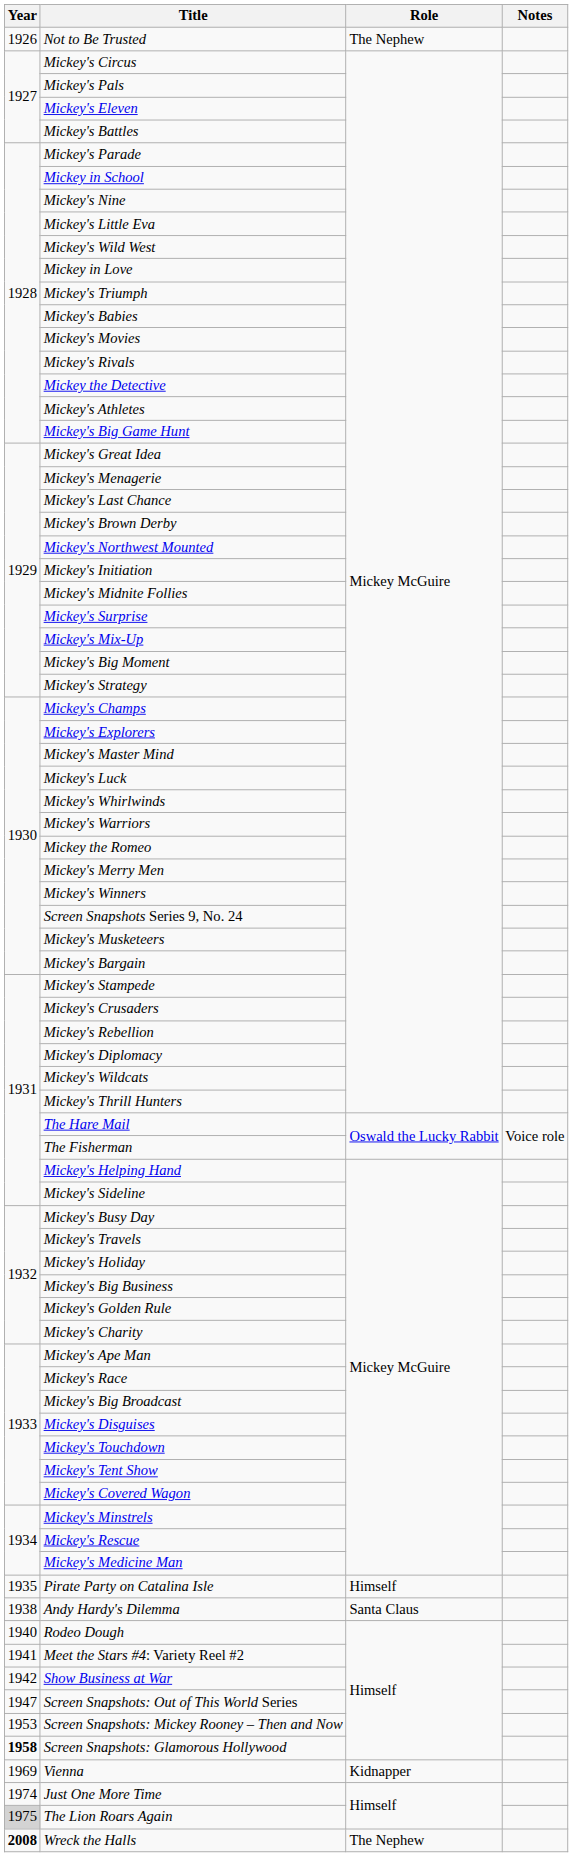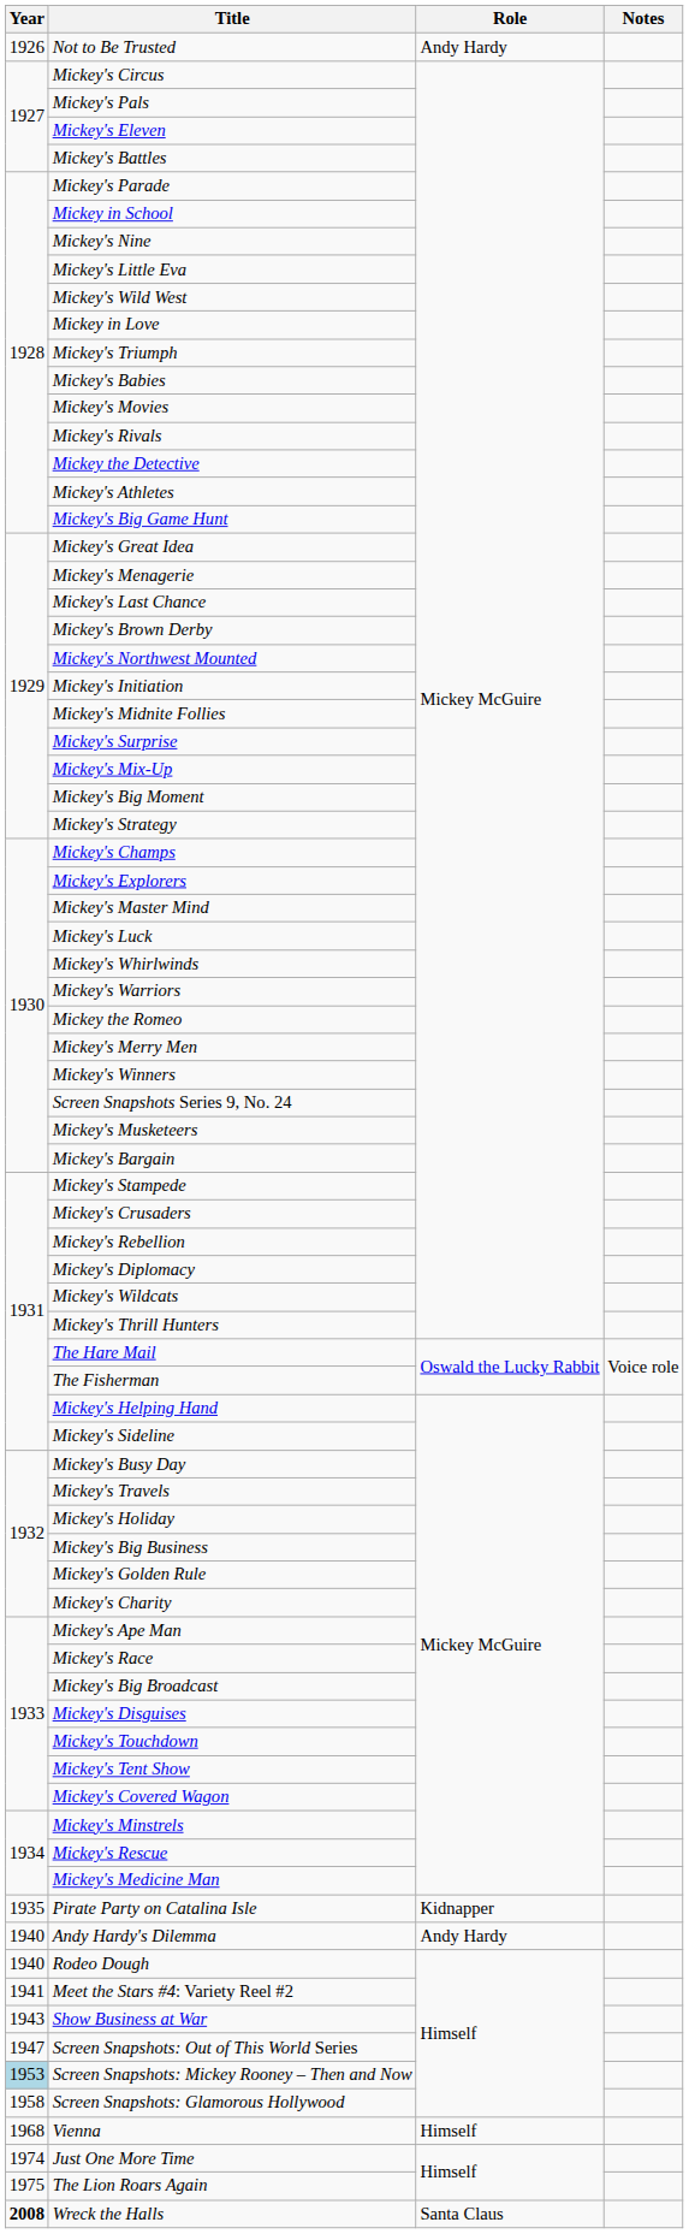 <table class="wikitable sortable">
 <tr>
 <th>Year</th>
 <th>Title</th>
 <th>Role</th>
 <th class="unsortable">Notes</th>
 </tr>
 <tr>
 <td>1926</td>
 <td><em>Not to Be Trusted</em></td>
-<td>The Nephew</td>
+<td>Andy Hardy</td>
 <td></td>
 </tr>
 <tr>
 <td rowspan="4">1927</td>
 <td><em>Mickey's Circus</em></td>
 <td rowspan="46">Mickey McGuire</td>
 <td></td>
 </tr>
 <tr>
 <td><em>Mickey's Pals</em></td>
 <td></td>
 </tr>
 <tr>
 <td><em><a href='#'>Mickey's Eleven</a></em></td>
 <td></td>
 </tr>
 <tr>
 <td><em>Mickey's Battles</em></td>
 <td></td>
 </tr>
 <tr>
 <td rowspan="13">1928</td>
 <td><em>Mickey's Parade</em></td>
 <td></td>
 </tr>
 <tr>
 <td><em><a href='#'>Mickey in School</a></em></td>
 <td></td>
 </tr>
 <tr>
 <td><em>Mickey's Nine</em></td>
 <td></td>
 </tr>
 <tr>
 <td><em>Mickey's Little Eva</em></td>
 <td></td>
 </tr>
 <tr>
 <td><em>Mickey's Wild West</em></td>
 <td></td>
 </tr>
 <tr>
 <td><em>Mickey in Love</em></td>
 <td></td>
 </tr>
 <tr>
 <td><em>Mickey's Triumph</em></td>
 <td></td>
 </tr>
 <tr>
 <td><em>Mickey's Babies</em></td>
 <td></td>
 </tr>
 <tr>
 <td><em>Mickey's Movies</em></td>
 <td></td>
 </tr>
 <tr>
 <td><em>Mickey's Rivals</em></td>
 <td></td>
 </tr>
 <tr>
 <td><em><a href='#'>Mickey the Detective</a></em></td>
 <td></td>
 </tr>
 <tr>
 <td><em>Mickey's Athletes</em></td>
 <td></td>
 </tr>
 <tr>
 <td><em><a href='#'>Mickey's Big Game Hunt</a></em></td>
 <td></td>
 </tr>
 <tr>
 <td rowspan="11">1929</td>
 <td><em>Mickey's Great Idea</em></td>
 <td></td>
 </tr>
 <tr>
 <td><em>Mickey's Menagerie</em></td>
 <td></td>
 </tr>
 <tr>
 <td><em>Mickey's Last Chance</em></td>
 <td></td>
 </tr>
 <tr>
 <td><em>Mickey's Brown Derby</em></td>
 <td></td>
 </tr>
 <tr>
 <td><em><a href='#'>Mickey's Northwest Mounted</a></em></td>
 <td></td>
 </tr>
 <tr>
 <td><em>Mickey's Initiation</em></td>
 <td></td>
 </tr>
 <tr>
 <td><em>Mickey's Midnite Follies</em></td>
 <td></td>
 </tr>
 <tr>
 <td><em><a href='#'>Mickey's Surprise</a></em></td>
 <td></td>
 </tr>
 <tr>
 <td><em><a href='#'>Mickey's Mix-Up</a></em></td>
 <td></td>
 </tr>
 <tr>
 <td><em>Mickey's Big Moment</em></td>
 <td></td>
 </tr>
 <tr>
 <td><em>Mickey's Strategy</em></td>
 <td></td>
 </tr>
 <tr>
 <td rowspan="12">1930</td>
 <td><em><a href='#'>Mickey's Champs</a></em></td>
 <td></td>
 </tr>
 <tr>
 <td><em><a href='#'>Mickey's Explorers</a></em></td>
 <td></td>
 </tr>
 <tr>
 <td><em>Mickey's Master Mind</em></td>
 <td></td>
 </tr>
 <tr>
 <td><em>Mickey's Luck</em></td>
 <td></td>
 </tr>
 <tr>
 <td><em>Mickey's Whirlwinds</em></td>
 <td></td>
 </tr>
 <tr>
 <td><em>Mickey's Warriors</em></td>
 <td></td>
 </tr>
 <tr>
 <td><em>Mickey the Romeo</em></td>
 <td></td>
 </tr>
 <tr>
 <td><em>Mickey's Merry Men</em></td>
 <td></td>
 </tr>
 <tr>
 <td><em>Mickey's Winners</em></td>
 <td></td>
 </tr>
 <tr>
 <td><em>Screen Snapshots</em> Series 9, No. 24</td>
 <td></td>
 </tr>
 <tr>
 <td><em>Mickey's Musketeers</em></td>
 <td></td>
 </tr>
 <tr>
 <td><em>Mickey's Bargain</em></td>
 <td></td>
 </tr>
 <tr>
 <td rowspan="10">1931</td>
 <td><em>Mickey's Stampede</em></td>
 <td></td>
 </tr>
 <tr>
 <td><em>Mickey's Crusaders</em></td>
 <td></td>
 </tr>
 <tr>
 <td><em>Mickey's Rebellion</em></td>
 <td></td>
 </tr>
 <tr>
 <td><em>Mickey's Diplomacy</em></td>
 <td></td>
 </tr>
 <tr>
 <td><em>Mickey's Wildcats</em></td>
 <td></td>
 </tr>
 <tr>
 <td><em>Mickey's Thrill Hunters</em></td>
 <td></td>
 </tr>
 <tr>
 <td><em><a href='#'>The Hare Mail</a></em></td>
 <td rowspan="2"><a href='#'>Oswald the Lucky Rabbit</a></td>
 <td rowspan="2">Voice role</td>
 </tr>
 <tr>
 <td><em>The Fisherman</em></td>
 </tr>
 <tr>
 <td><em><a href='#'>Mickey's Helping Hand</a></em></td>
 <td rowspan="18">Mickey McGuire</td>
 <td></td>
 </tr>
 <tr>
 <td><em>Mickey's Sideline</em></td>
 <td></td>
 </tr>
 <tr>
 <td rowspan="6">1932</td>
 <td><em>Mickey's Busy Day</em></td>
 <td></td>
 </tr>
 <tr>
 <td><em>Mickey's Travels</em></td>
 <td></td>
 </tr>
 <tr>
 <td><em>Mickey's Holiday</em></td>
 <td></td>
 </tr>
 <tr>
 <td><em>Mickey's Big Business</em></td>
 <td></td>
 </tr>
 <tr>
 <td><em>Mickey's Golden Rule</em></td>
 <td></td>
 </tr>
 <tr>
 <td><em>Mickey's Charity</em></td>
 <td></td>
 </tr>
 <tr>
 <td rowspan="7">1933</td>
 <td><em>Mickey's Ape Man</em></td>
 <td></td>
 </tr>
 <tr>
 <td><em>Mickey's Race</em></td>
 <td></td>
 </tr>
 <tr>
 <td><em>Mickey's Big Broadcast</em></td>
 <td></td>
 </tr>
 <tr>
 <td><em><a href='#'>Mickey's Disguises</a></em></td>
 <td></td>
 </tr>
 <tr>
 <td><em><a href='#'>Mickey's Touchdown</a></em></td>
 <td></td>
 </tr>
 <tr>
 <td><em><a href='#'>Mickey's Tent Show</a></em></td>
 <td></td>
 </tr>
 <tr>
 <td><em><a href='#'>Mickey's Covered Wagon</a></em></td>
 <td></td>
 </tr>
 <tr>
 <td rowspan="3">1934</td>
 <td><em><a href='#'>Mickey's Minstrels</a></em></td>
 <td></td>
 </tr>
 <tr>
 <td><em><a href='#'>Mickey's Rescue</a></em></td>
 <td></td>
 </tr>
 <tr>
 <td><em><a href='#'>Mickey's Medicine Man</a></em></td>
 <td></td>
 </tr>
 <tr>
 <td>1935</td>
 <td><em>Pirate Party on Catalina Isle</em></td>
-<td>Himself</td>
+<td>Kidnapper</td>
 <td></td>
 </tr>
 <tr>
-<td>1938</td>
+<td>1940</td>
 <td><em>Andy Hardy's Dilemma</em></td>
-<td>Santa Claus</td>
+<td>Andy Hardy</td>
 <td></td>
 </tr>
 <tr>
 <td>1940</td>
 <td><em>Rodeo Dough</em></td>
 <td rowspan="6">Himself</td>
 <td></td>
 </tr>
 <tr>
 <td>1941</td>
 <td><em>Meet the Stars #4</em>: Variety Reel #2</td>
 <td></td>
 </tr>
 <tr>
-<td>1942</td>
+<td>1943</td>
 <td><em><a href='#'>Show Business at War</a></em></td>
 <td></td>
 </tr>
 <tr>
 <td>1947</td>
 <td><em>Screen Snapshots: Out of This World</em> Series</td>
 <td></td>
 </tr>
 <tr>
-<td>1953</td>
+<td style="background: lightblue;">1953</td>
 <td><em>Screen Snapshots: Mickey Rooney – Then and Now</em></td>
 <td></td>
 </tr>
 <tr>
-<td><strong>1958</strong></td>
+<td>1958</td>
 <td><em>Screen Snapshots: Glamorous Hollywood</em></td>
 <td></td>
 </tr>
 <tr>
-<td>1969</td>
+<td>1968</td>
 <td><em>Vienna</em></td>
-<td>Kidnapper</td>
+<td>Himself</td>
 <td></td>
 </tr>
 <tr>
 <td>1974</td>
 <td><em>Just One More Time</em></td>
 <td rowspan="2">Himself</td>
 <td></td>
 </tr>
 <tr>
-<td style="background: lightgrey;">1975</td>
+<td>1975</td>
 <td><em>The Lion Roars Again</em></td>
 <td></td>
 </tr>
 <tr>
 <td><strong>2008</strong></td>
 <td><em>Wreck the Halls</em></td>
-<td>The Nephew</td>
+<td>Santa Claus</td>
 <td></td>
 </tr>
 </table>
